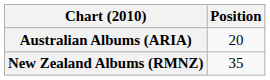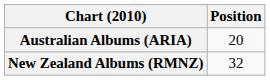 <table class="wikitable sortable plainrowheaders" style="text-align:center">
 <tr>
 <th scope="col">Chart (2010)</th>
 <th scope="col">Position</th>
 </tr>
 <tr>
 <th scope="row">Australian Albums (ARIA)</th>
 <td>20</td>
 </tr>
 <tr>
 <th scope="row">New Zealand Albums (RMNZ)</th>
-<td>35</td>
+<td>32</td>
 </tr>
 </table>
